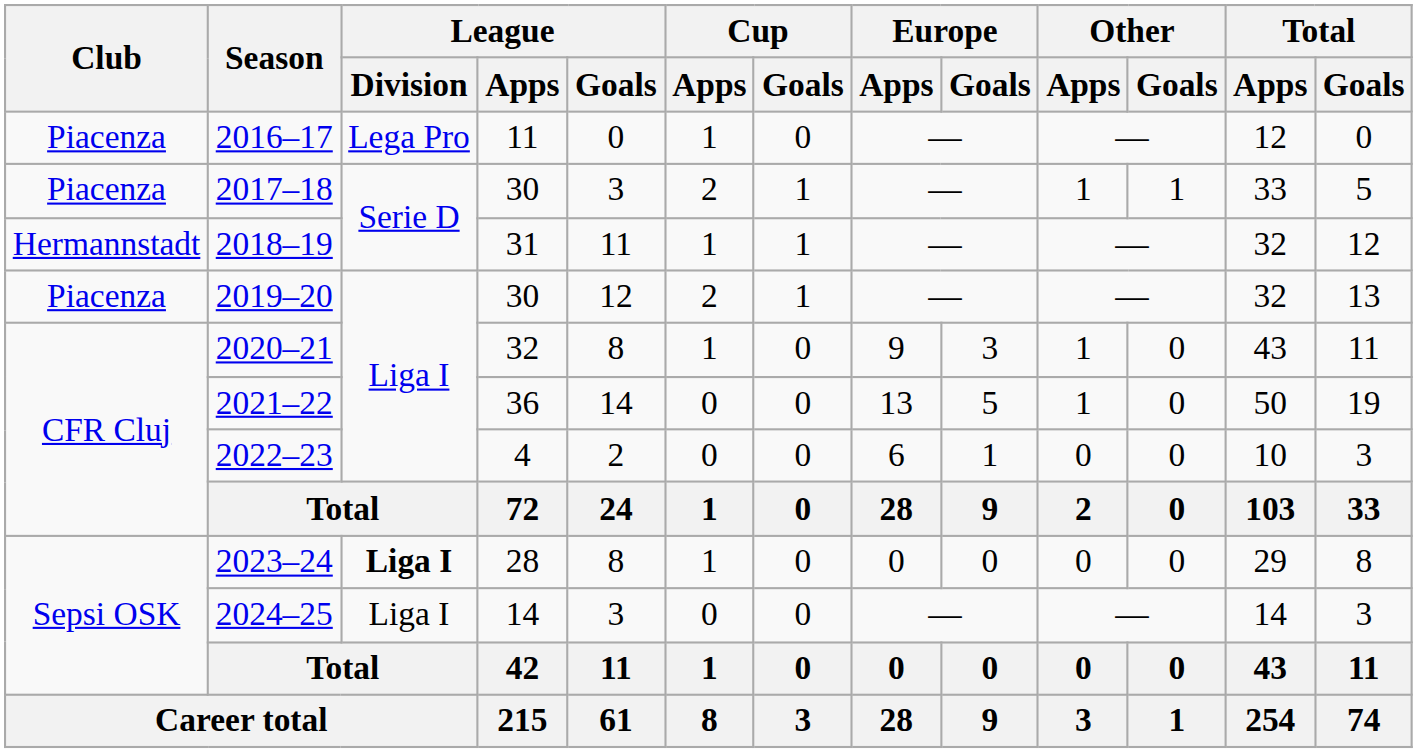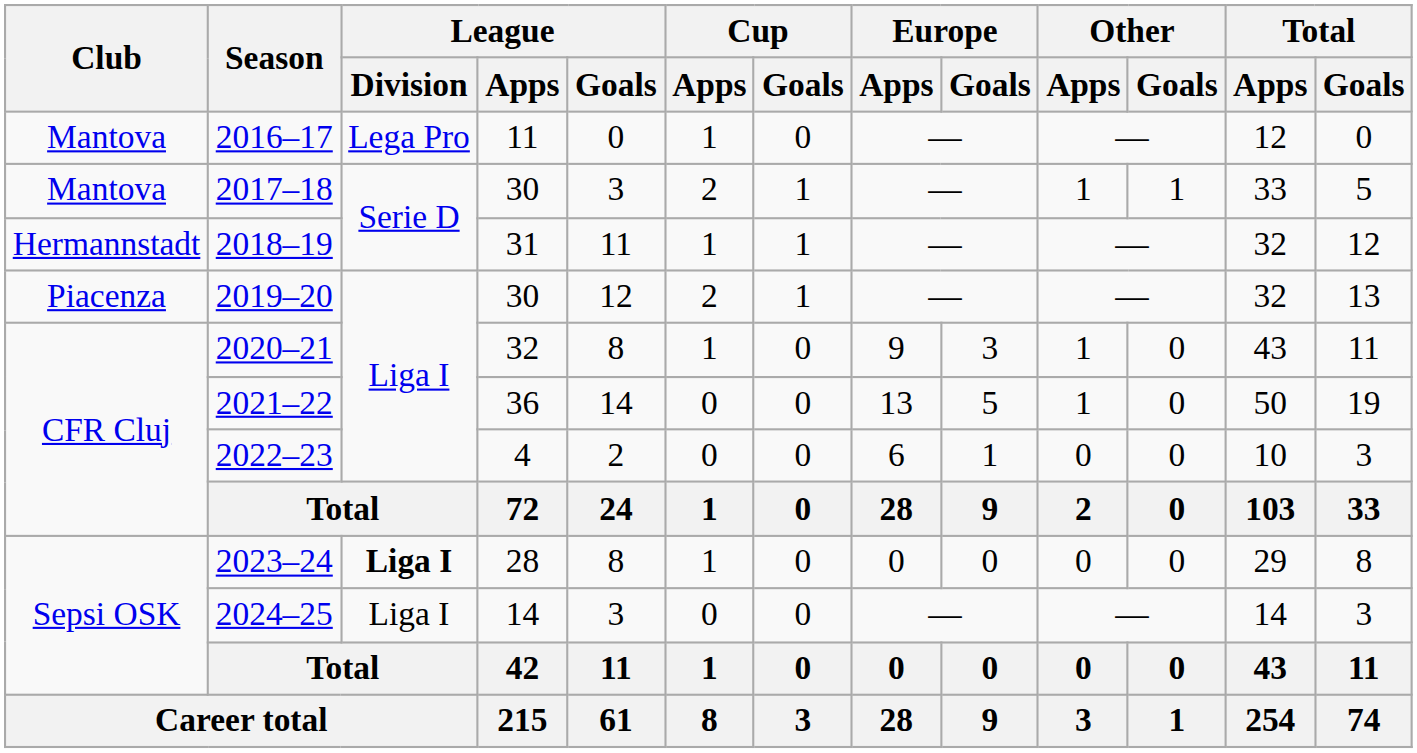 <table class="wikitable" style="text-align:center">
 <tr>
 <th rowspan="2">Club</th>
 <th rowspan="2">Season</th>
 <th colspan="3">League</th>
 <th colspan="2">Cup</th>
 <th colspan="2">Europe</th>
 <th colspan="2">Other</th>
 <th colspan="2">Total</th>
 </tr>
 <tr>
 <th>Division</th>
 <th>Apps</th>
 <th>Goals</th>
 <th>Apps</th>
 <th>Goals</th>
 <th>Apps</th>
 <th>Goals</th>
 <th>Apps</th>
 <th>Goals</th>
 <th>Apps</th>
 <th>Goals</th>
 </tr>
 <tr>
-<td><a href='#'>Piacenza</a></td>
+<td><a href='#'>Mantova</a></td>
 <td><a href='#'>2016–17</a></td>
 <td><a href='#'>Lega Pro</a></td>
 <td>11</td>
 <td>0</td>
 <td>1</td>
 <td>0</td>
 <td colspan="2">—</td>
 <td colspan="2">—</td>
 <td>12</td>
 <td>0</td>
 </tr>
 <tr>
-<td><a href='#'>Piacenza</a></td>
+<td><a href='#'>Mantova</a></td>
 <td><a href='#'>2017–18</a></td>
 <td rowspan="2"><a href='#'>Serie D</a></td>
 <td>30</td>
 <td>3</td>
 <td>2</td>
 <td>1</td>
 <td colspan="2">—</td>
 <td>1</td>
 <td>1</td>
 <td>33</td>
 <td>5</td>
 </tr>
 <tr>
 <td><a href='#'>Hermannstadt</a></td>
 <td><a href='#'>2018–19</a></td>
 <td>31</td>
 <td>11</td>
 <td>1</td>
 <td>1</td>
 <td colspan="2">—</td>
 <td colspan="2">—</td>
 <td>32</td>
 <td>12</td>
 </tr>
 <tr>
 <td><a href='#'>Piacenza</a></td>
 <td><a href='#'>2019–20</a></td>
 <td rowspan="4"><a href='#'>Liga I</a></td>
 <td>30</td>
 <td>12</td>
 <td>2</td>
 <td>1</td>
 <td colspan="2">—</td>
 <td colspan="2">—</td>
 <td>32</td>
 <td>13</td>
 </tr>
 <tr>
 <td rowspan="4"><a href='#'>CFR Cluj</a></td>
 <td><a href='#'>2020–21</a></td>
 <td>32</td>
 <td>8</td>
 <td>1</td>
 <td>0</td>
 <td>9</td>
 <td>3</td>
 <td>1</td>
 <td>0</td>
 <td>43</td>
 <td>11</td>
 </tr>
 <tr>
 <td><a href='#'>2021–22</a></td>
 <td>36</td>
 <td>14</td>
 <td>0</td>
 <td>0</td>
 <td>13</td>
 <td>5</td>
 <td>1</td>
 <td>0</td>
 <td>50</td>
 <td>19</td>
 </tr>
 <tr>
 <td><a href='#'>2022–23</a></td>
 <td>4</td>
 <td>2</td>
 <td>0</td>
 <td>0</td>
 <td>6</td>
 <td>1</td>
 <td>0</td>
 <td>0</td>
 <td>10</td>
 <td>3</td>
 </tr>
 <tr>
 <th colspan="2">Total</th>
 <th>72</th>
 <th>24</th>
 <th>1</th>
 <th>0</th>
 <th>28</th>
 <th>9</th>
 <th>2</th>
 <th>0</th>
 <th>103</th>
 <th>33</th>
 </tr>
 <tr>
 <td rowspan="3"><a href='#'>Sepsi OSK</a></td>
 <td><a href='#'>2023–24</a></td>
 <td><strong>Liga I</strong></td>
 <td>28</td>
 <td>8</td>
 <td>1</td>
 <td>0</td>
 <td>0</td>
 <td>0</td>
 <td>0</td>
 <td>0</td>
 <td>29</td>
 <td>8</td>
 </tr>
 <tr>
 <td><a href='#'>2024–25</a></td>
 <td>Liga I</td>
 <td>14</td>
 <td>3</td>
 <td>0</td>
 <td>0</td>
 <td colspan="2">—</td>
 <td colspan="2">—</td>
 <td>14</td>
 <td>3</td>
 </tr>
 <tr>
 <th colspan="2">Total</th>
 <th>42</th>
 <th>11</th>
 <th>1</th>
 <th>0</th>
 <th>0</th>
 <th>0</th>
 <th>0</th>
 <th>0</th>
 <th>43</th>
 <th>11</th>
 </tr>
 <tr>
 <th colspan="3">Career total</th>
 <th>215</th>
 <th>61</th>
 <th>8</th>
 <th>3</th>
 <th>28</th>
 <th>9</th>
 <th>3</th>
 <th>1</th>
 <th>254</th>
 <th>74</th>
 </tr>
 </table>
